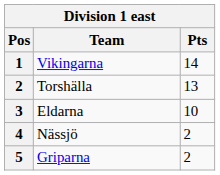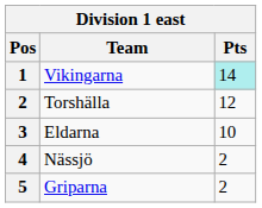 <table class="wikitable">
 <tr>
 <th colspan="3">Division 1 east</th>
 </tr>
 <tr>
 <th width=20>Pos</th>
 <th width=150>Team</th>
 <th width=30>Pts</th>
 </tr>
 <tr>
 <th>1</th>
 <td><a href='#'>Vikingarna</a></td>
-<td>14</td>
+<td style="background: paleturquoise;">14</td>
 </tr>
 <tr>
 <th>2</th>
 <td>Torshälla</td>
-<td>13</td>
+<td>12</td>
 </tr>
 <tr>
 <th>3</th>
 <td>Eldarna</td>
 <td>10</td>
 </tr>
 <tr>
 <th>4</th>
 <td>Nässjö</td>
 <td>2</td>
 </tr>
 <tr>
 <th>5</th>
 <td><a href='#'>Griparna</a></td>
 <td>2</td>
 </tr>
 </table>
